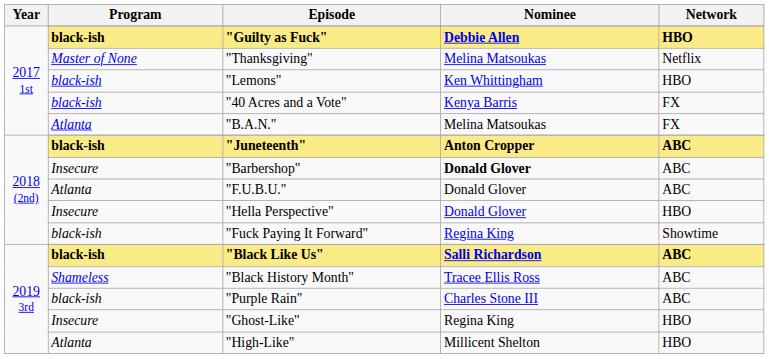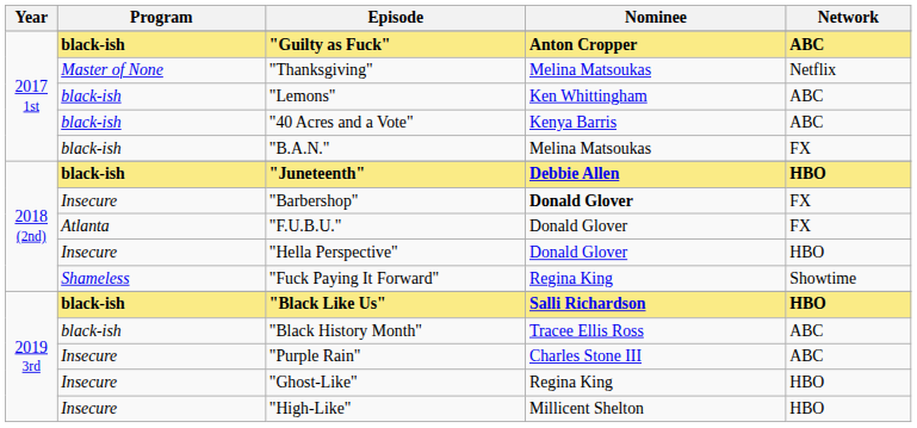 <table class="wikitable" style="width:100%">
 <tr bgcolor="#bebebe">
 <th width="5%">Year</th>
 <th width="20%">Program</th>
 <th width="25%">Episode</th>
 <th width="25%">Nominee</th>
 <th width="12%">Network</th>
 </tr>
 <tr>
 <td rowspan=6 style="text-align:center"><a href='#'>2017</a><br><small><a href='#'>1st</a></small><br></td>
 </tr>
 <tr style="background:#FAEB86">
 <td><strong>black-ish</strong></td>
 <td><strong>"Guilty as Fuck"</strong></td>
-<td><strong><a href='#'>Debbie Allen</a></strong></td>
-<td><strong>HBO</strong></td>
+<td><strong>Anton Cropper</strong></td>
+<td><strong>ABC</strong></td>
 </tr>
 <tr>
 <td><em><a href='#'>Master of None</a></em></td>
 <td>"Thanksgiving"</td>
 <td><a href='#'>Melina Matsoukas</a></td>
 <td>Netflix</td>
 </tr>
 <tr>
 <td><em><a href='#'>black-ish</a></em></td>
 <td>"Lemons"</td>
 <td><a href='#'>Ken Whittingham</a></td>
-<td>HBO</td>
+<td>ABC</td>
 </tr>
 <tr>
 <td><em><a href='#'>black-ish</a></em></td>
 <td>"40 Acres and a Vote"</td>
 <td><a href='#'>Kenya Barris</a></td>
-<td>FX</td>
+<td>ABC</td>
 </tr>
 <tr>
-<td><em><a href='#'>Atlanta</a></em></td>
+<td><em>black-ish</em></td>
 <td>"B.A.N."</td>
 <td>Melina Matsoukas</td>
 <td>FX</td>
 </tr>
 <tr>
 <td rowspan=6 style="text-align:center"><a href='#'>2018</a><br><small><a href='#'>(2nd)</a></small><br></td>
 </tr>
 <tr style="background:#FAEB86">
 <td><strong>black-ish</strong></td>
 <td><strong>"Juneteenth"</strong></td>
-<td><strong>Anton Cropper</strong></td>
-<td><strong>ABC</strong></td>
+<td><strong><a href='#'>Debbie Allen</a></strong></td>
+<td><strong>HBO</strong></td>
 </tr>
 <tr>
 <td><em>Insecure</em></td>
 <td>"Barbershop"</td>
 <td><strong>Donald Glover</strong></td>
-<td>ABC</td>
+<td>FX</td>
 </tr>
 <tr>
 <td><em>Atlanta</em></td>
 <td>"F.U.B.U."</td>
 <td>Donald Glover</td>
-<td>ABC</td>
+<td>FX</td>
 </tr>
 <tr>
 <td><em>Insecure</em></td>
 <td>"Hella Perspective"</td>
 <td><a href='#'>Donald Glover</a></td>
 <td>HBO</td>
 </tr>
 <tr>
-<td><em>black-ish</em></td>
+<td><em><a href='#'>Shameless</a></em></td>
 <td>"Fuck Paying It Forward"</td>
 <td><a href='#'>Regina King</a></td>
 <td>Showtime</td>
 </tr>
 <tr>
 <td rowspan=6 style="text-align:center"><a href='#'>2019</a><br><small><a href='#'>3rd</a></small><br></td>
 </tr>
 <tr style="background:#FAEB86">
 <td><strong>black-ish</strong></td>
 <td><strong>"Black Like Us"</strong></td>
 <td><strong><a href='#'>Salli Richardson</a></strong></td>
-<td><strong>ABC</strong></td>
+<td><strong>HBO</strong></td>
 </tr>
 <tr>
-<td><em><a href='#'>Shameless</a></em></td>
+<td><em>black-ish</em></td>
 <td>"Black History Month"</td>
 <td><a href='#'>Tracee Ellis Ross</a></td>
 <td>ABC</td>
 </tr>
 <tr>
-<td><em>black-ish</em></td>
+<td><em>Insecure</em></td>
 <td>"Purple Rain"</td>
 <td><a href='#'>Charles Stone III</a></td>
 <td>ABC</td>
 </tr>
 <tr>
 <td><em>Insecure</em></td>
 <td>"Ghost-Like"</td>
 <td>Regina King</td>
 <td>HBO</td>
 </tr>
 <tr>
-<td><em>Atlanta</em></td>
+<td><em>Insecure</em></td>
 <td>"High-Like"</td>
 <td>Millicent Shelton</td>
 <td>HBO</td>
 </tr>
 </table>
